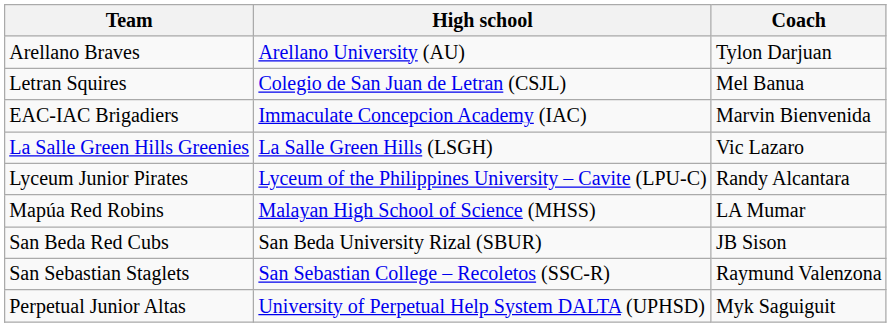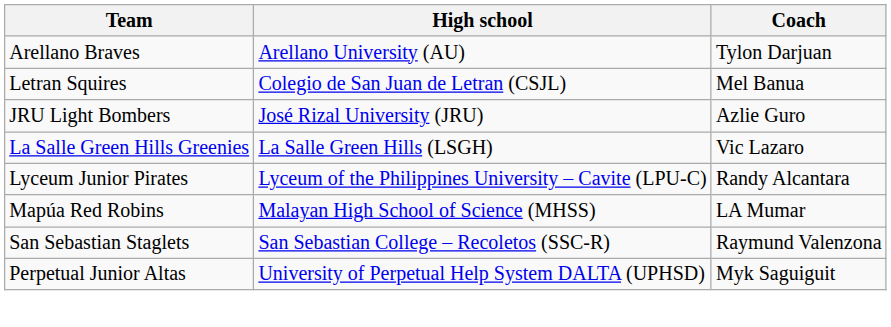 <table class="wikitable">
 <tr>
 <th>Team</th>
 <th>High school</th>
 <th>Coach</th>
 </tr>
 <tr>
 <td>Arellano Braves</td>
 <td><a href='#'>Arellano University</a> (AU)</td>
 <td>Tylon Darjuan</td>
 </tr>
 <tr>
 <td>Letran Squires</td>
 <td><a href='#'>Colegio de San Juan de Letran</a> (CSJL)</td>
 <td>Mel Banua</td>
 </tr>
 <tr>
-<td>EAC-IAC Brigadiers</td>
-<td><a href='#'>Immaculate Concepcion Academy</a> (IAC)</td>
-<td>Marvin Bienvenida</td>
+<td>JRU Light Bombers</td>
+<td><a href='#'>José Rizal University</a> (JRU)</td>
+<td>Azlie Guro</td>
 </tr>
 <tr>
 <td><a href='#'>La Salle Green Hills Greenies</a></td>
 <td><a href='#'>La Salle Green Hills</a> (LSGH)</td>
 <td>Vic Lazaro</td>
 </tr>
 <tr>
 <td>Lyceum Junior Pirates</td>
 <td><a href='#'>Lyceum of the Philippines University – Cavite</a> (LPU-C)</td>
 <td>Randy Alcantara</td>
 </tr>
 <tr>
 <td>Mapúa Red Robins</td>
 <td><a href='#'>Malayan High School of Science</a> (MHSS)</td>
 <td>LA Mumar</td>
 </tr>
 <tr>
-<td>San Beda Red Cubs</td>
-<td>San Beda University Rizal (SBUR)</td>
-<td>JB Sison</td>
-</tr>
-<tr>
 <td>San Sebastian Staglets</td>
 <td><a href='#'>San Sebastian College – Recoletos</a> (SSC-R)</td>
 <td>Raymund Valenzona</td>
 </tr>
 <tr>
 <td>Perpetual Junior Altas</td>
 <td><a href='#'>University of Perpetual Help System DALTA</a> (UPHSD)</td>
 <td>Myk Saguiguit</td>
 </tr>
 </table>
